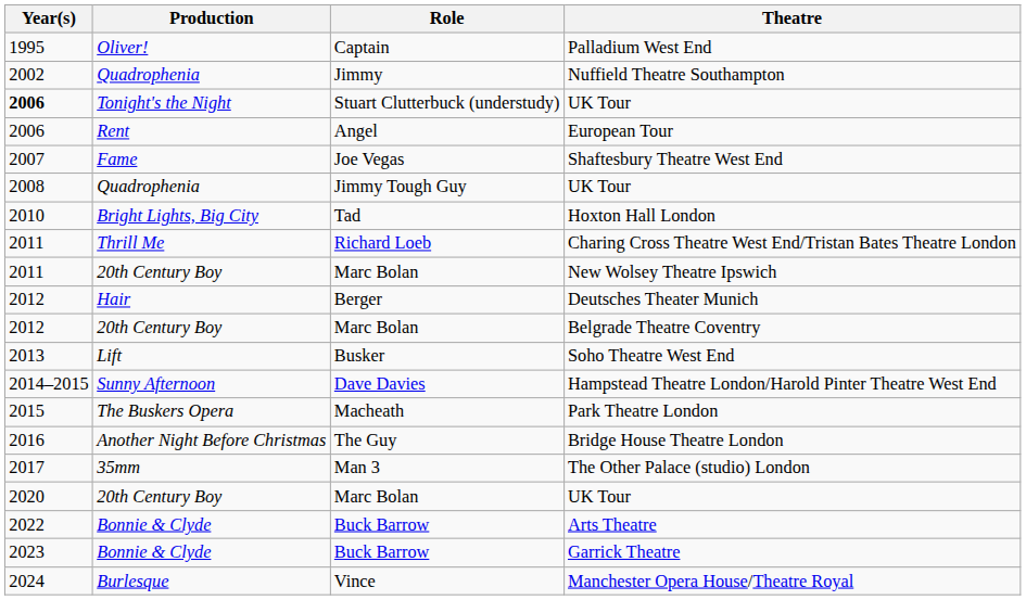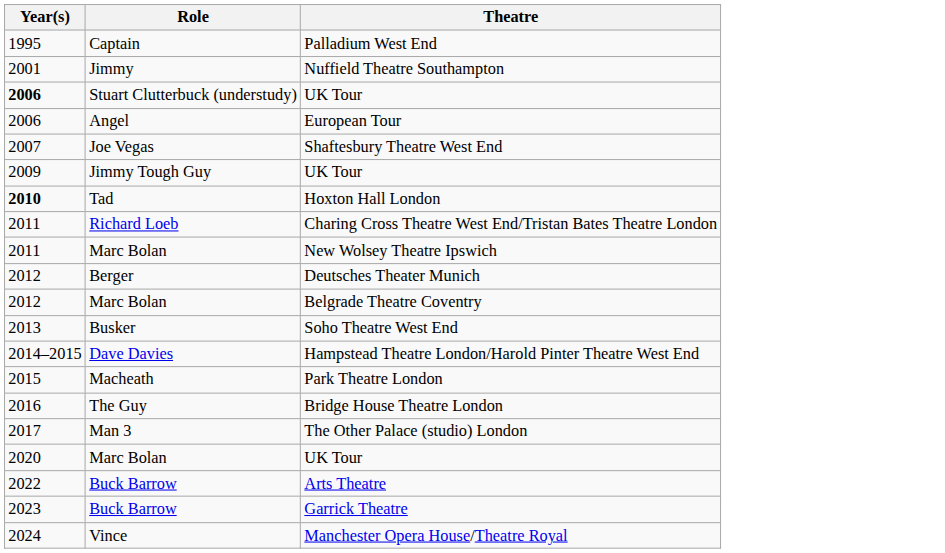 <table class="wikitable">
 <tr>
 <th>Year(s)</th>
-<th>Production</th>
 <th>Role</th>
 <th>Theatre</th>
 </tr>
 <tr>
 <td>1995</td>
-<td><em><a href='#'>Oliver!</a></em></td>
 <td>Captain</td>
 <td>Palladium West End</td>
 </tr>
 <tr>
-<td>2002</td>
-<td><em><a href='#'>Quadrophenia</a></em></td>
+<td>2001</td>
 <td>Jimmy</td>
 <td>Nuffield Theatre Southampton</td>
 </tr>
 <tr>
 <td><strong>2006</strong></td>
-<td><em><a href='#'>Tonight's the Night</a></em></td>
 <td>Stuart Clutterbuck (understudy)</td>
 <td>UK Tour</td>
 </tr>
 <tr>
 <td>2006</td>
-<td><em><a href='#'>Rent</a></em></td>
 <td>Angel</td>
 <td>European Tour</td>
 </tr>
 <tr>
 <td>2007</td>
-<td><em><a href='#'>Fame</a></em></td>
 <td>Joe Vegas</td>
 <td>Shaftesbury Theatre West End</td>
 </tr>
 <tr>
-<td>2008</td>
-<td><em>Quadrophenia</em></td>
+<td>2009</td>
 <td>Jimmy Tough Guy</td>
 <td>UK Tour</td>
 </tr>
 <tr>
-<td>2010</td>
-<td><em><a href='#'>Bright Lights, Big City</a></em></td>
+<td><strong>2010</strong></td>
 <td>Tad</td>
 <td>Hoxton Hall London</td>
 </tr>
 <tr>
 <td>2011</td>
-<td><em><a href='#'>Thrill Me</a></em></td>
 <td><a href='#'>Richard Loeb</a></td>
 <td>Charing Cross Theatre West End/Tristan Bates Theatre London</td>
 </tr>
 <tr>
 <td>2011</td>
-<td><em>20th Century Boy</em></td>
 <td>Marc Bolan</td>
 <td>New Wolsey Theatre Ipswich</td>
 </tr>
 <tr>
 <td>2012</td>
-<td><em><a href='#'>Hair</a></em></td>
 <td>Berger</td>
 <td>Deutsches Theater Munich</td>
 </tr>
 <tr>
 <td>2012</td>
-<td><em>20th Century Boy</em></td>
 <td>Marc Bolan</td>
 <td>Belgrade Theatre Coventry</td>
 </tr>
 <tr>
 <td>2013</td>
-<td><em>Lift</em></td>
 <td>Busker</td>
 <td>Soho Theatre West End</td>
 </tr>
 <tr>
 <td>2014–2015</td>
-<td><em><a href='#'>Sunny Afternoon</a></em></td>
 <td><a href='#'>Dave Davies</a></td>
 <td>Hampstead Theatre London/Harold Pinter Theatre West End</td>
 </tr>
 <tr>
 <td>2015</td>
-<td><em>The Buskers Opera</em></td>
 <td>Macheath</td>
 <td>Park Theatre London</td>
 </tr>
 <tr>
 <td>2016</td>
-<td><em>Another Night Before Christmas</em></td>
 <td>The Guy</td>
 <td>Bridge House Theatre London</td>
 </tr>
 <tr>
 <td>2017</td>
-<td><em>35mm</em></td>
 <td>Man 3</td>
 <td>The Other Palace (studio) London</td>
 </tr>
 <tr>
 <td>2020</td>
-<td><em>20th Century Boy</em></td>
 <td>Marc Bolan</td>
 <td>UK Tour</td>
 </tr>
 <tr>
 <td>2022</td>
-<td><em><a href='#'>Bonnie & Clyde</a></em></td>
 <td><a href='#'>Buck Barrow</a></td>
 <td><a href='#'>Arts Theatre</a></td>
 </tr>
 <tr>
 <td>2023</td>
-<td><em><a href='#'>Bonnie & Clyde</a></em></td>
 <td><a href='#'>Buck Barrow</a></td>
 <td><a href='#'>Garrick Theatre</a></td>
 </tr>
 <tr>
 <td>2024</td>
-<td><em><a href='#'>Burlesque</a></em></td>
 <td>Vince</td>
 <td><a href='#'>Manchester Opera House</a>/<a href='#'>Theatre Royal</a></td>
 </tr>
 </table>
